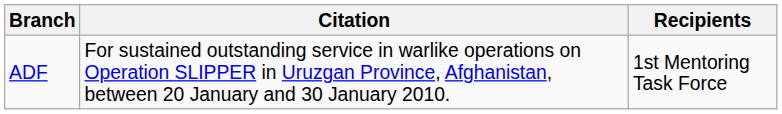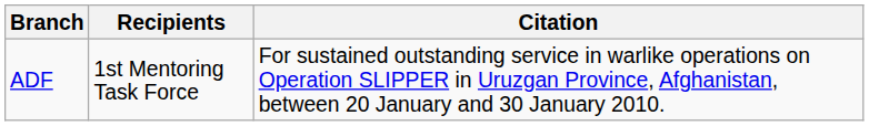 <table class="wikitable" style="font-size:95%;">
 <tr>
 <th>Branch</th>
+<th>Recipients</th>
 <th>Citation</th>
-<th>Recipients</th>
 </tr>
 <tr>
 <td><a href='#'>ADF</a></td>
+<td>1st Mentoring Task Force</td>
 <td>For sustained outstanding service in warlike operations on <a href='#'>Operation SLIPPER</a> in <a href='#'>Uruzgan Province</a>, <a href='#'>Afghanistan</a>, between 20 January and 30 January 2010.</td>
-<td>1st Mentoring Task Force</td>
 </tr>
 </table>
